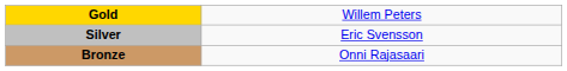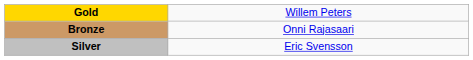 <table class="wikitable" style="text-align:center; " width="35%">
 <tr>
 <td bgcolor="gold"><strong>Gold</strong></td>
 <td><a href='#'>Willem Peters</a><br>  <small><em></em></small></td>
 </tr>
 <tr>
+<td bgcolor="CC9966"><strong>Bronze</strong></td>
+<td><a href='#'>Onni Rajasaari</a><br>  <small><em></em></small></td>
+</tr>
+<tr>
 <td bgcolor="silver"><strong>Silver</strong></td>
 <td><a href='#'>Eric Svensson</a><br>  <small><em></em></small></td>
 </tr>
-<tr>
-<td bgcolor="CC9966"><strong>Bronze</strong></td>
-<td><a href='#'>Onni Rajasaari</a><br>  <small><em></em></small></td>
-</tr>
 </table>
